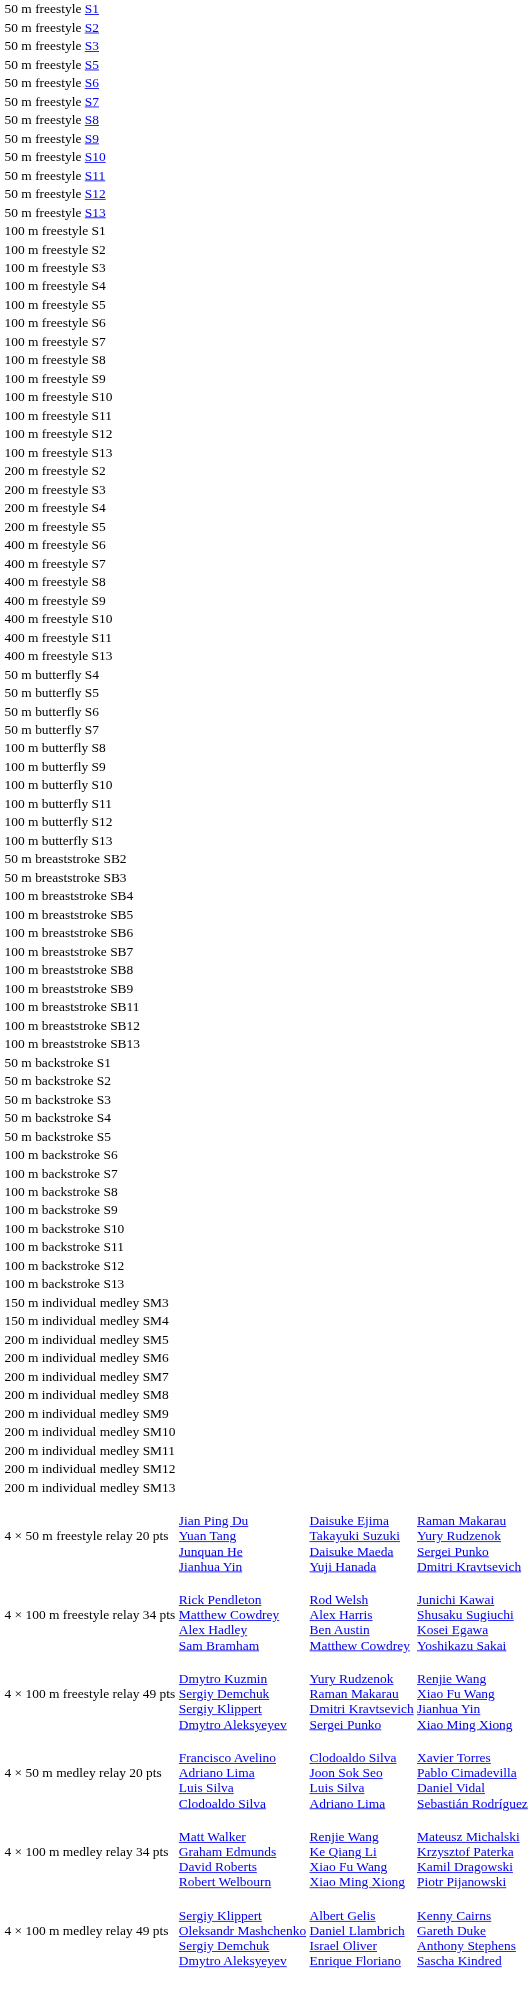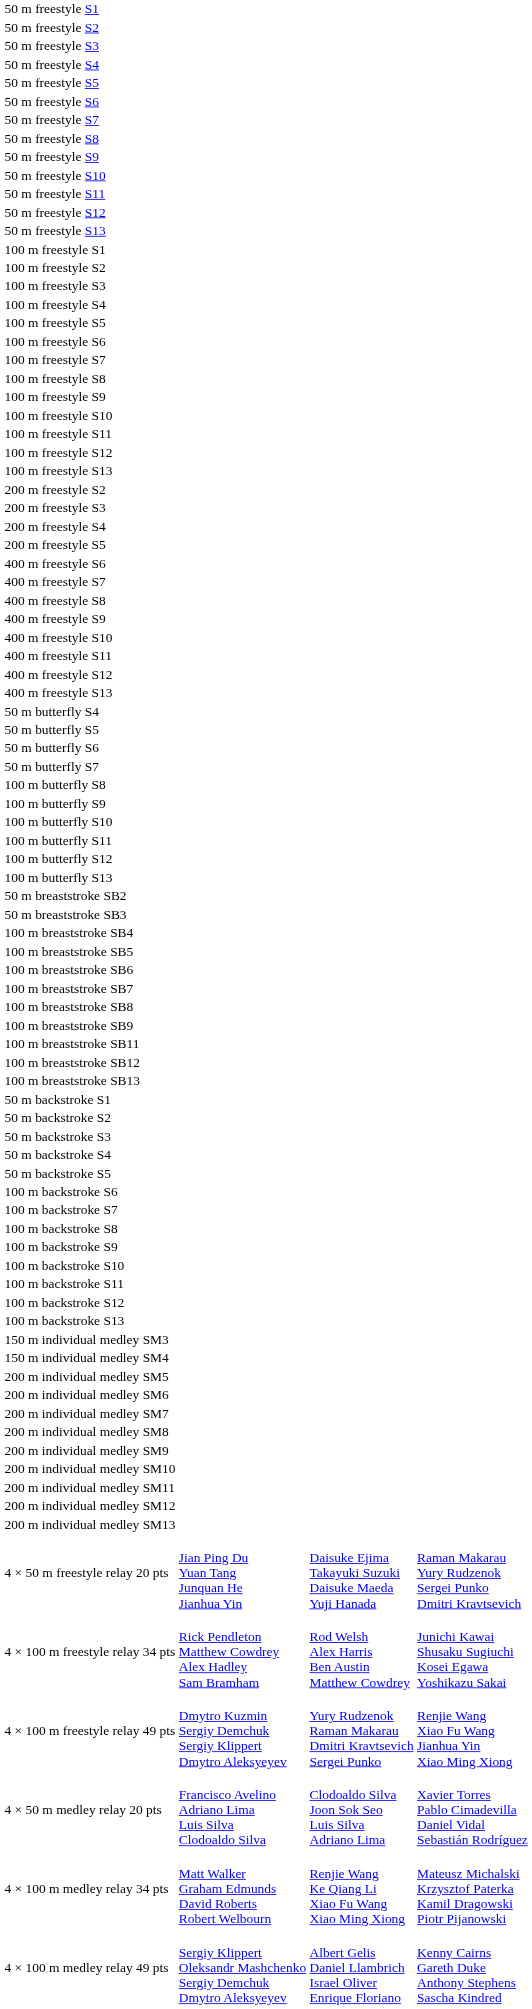 <table>
 <tr>
 <td>50 m freestyle <a href='#'>S1</a><br></td>
 <td></td>
 <td></td>
 <td></td>
 </tr>
 <tr>
 <td>50 m freestyle <a href='#'>S2</a><br></td>
 <td></td>
 <td></td>
 <td></td>
 </tr>
 <tr>
 <td>50 m freestyle <a href='#'>S3</a><br></td>
+<td></td>
+<td></td>
+<td></td>
+</tr>
+<tr>
+<td>50 m freestyle <a href='#'>S4</a><br></td>
 <td></td>
 <td></td>
 <td></td>
 </tr>
 <tr>
 <td>50 m freestyle <a href='#'>S5</a><br></td>
 <td></td>
 <td></td>
 <td></td>
 </tr>
 <tr>
 <td>50 m freestyle <a href='#'>S6</a><br></td>
 <td></td>
 <td></td>
 <td></td>
 </tr>
 <tr>
 <td>50 m freestyle <a href='#'>S7</a><br></td>
 <td></td>
 <td></td>
 <td></td>
 </tr>
 <tr>
 <td>50 m freestyle <a href='#'>S8</a><br></td>
 <td></td>
 <td></td>
 <td></td>
 </tr>
 <tr>
 <td>50 m freestyle <a href='#'>S9</a><br></td>
 <td></td>
 <td></td>
 <td></td>
 </tr>
 <tr>
 <td>50 m freestyle <a href='#'>S10</a><br></td>
 <td></td>
 <td></td>
 <td></td>
 </tr>
 <tr>
 <td>50 m freestyle <a href='#'>S11</a><br></td>
 <td></td>
 <td></td>
 <td></td>
 </tr>
 <tr>
 <td>50 m freestyle <a href='#'>S12</a><br></td>
 <td></td>
 <td></td>
 <td></td>
 </tr>
 <tr>
 <td>50 m freestyle <a href='#'>S13</a><br></td>
 <td></td>
 <td></td>
 <td></td>
 </tr>
 <tr>
 <td>100 m freestyle S1<br></td>
 <td></td>
 <td></td>
 <td></td>
 </tr>
 <tr>
 <td>100 m freestyle S2<br></td>
 <td></td>
 <td></td>
 <td></td>
 </tr>
 <tr>
 <td>100 m freestyle S3<br></td>
 <td></td>
 <td></td>
 <td></td>
 </tr>
 <tr>
 <td>100 m freestyle S4<br></td>
 <td></td>
 <td></td>
 <td></td>
 </tr>
 <tr>
 <td>100 m freestyle S5<br></td>
 <td></td>
 <td></td>
 <td></td>
 </tr>
 <tr>
 <td>100 m freestyle S6<br></td>
 <td></td>
 <td></td>
 <td></td>
 </tr>
 <tr>
 <td>100 m freestyle S7<br></td>
 <td></td>
 <td></td>
 <td></td>
 </tr>
 <tr>
 <td>100 m freestyle S8<br></td>
 <td></td>
 <td></td>
 <td></td>
 </tr>
 <tr>
 <td>100 m freestyle S9<br></td>
 <td></td>
 <td></td>
 <td></td>
 </tr>
 <tr>
 <td>100 m freestyle S10<br></td>
 <td></td>
 <td></td>
 <td></td>
 </tr>
 <tr>
 <td>100 m freestyle S11<br></td>
 <td></td>
 <td></td>
 <td></td>
 </tr>
 <tr>
 <td>100 m freestyle S12<br></td>
 <td></td>
 <td></td>
 <td></td>
 </tr>
 <tr>
 <td>100 m freestyle S13<br></td>
 <td></td>
 <td></td>
 <td></td>
 </tr>
 <tr>
 <td>200 m freestyle S2<br></td>
 <td></td>
 <td></td>
 <td></td>
 </tr>
 <tr>
 <td>200 m freestyle S3<br></td>
 <td></td>
 <td></td>
 <td></td>
 </tr>
 <tr>
 <td>200 m freestyle S4<br></td>
 <td></td>
 <td></td>
 <td></td>
 </tr>
 <tr>
 <td>200 m freestyle S5<br></td>
 <td></td>
 <td></td>
 <td></td>
 </tr>
 <tr>
 <td>400 m freestyle S6<br></td>
 <td></td>
 <td></td>
 <td></td>
 </tr>
 <tr>
 <td>400 m freestyle S7<br></td>
 <td></td>
 <td></td>
 <td></td>
 </tr>
 <tr>
 <td>400 m freestyle S8<br></td>
 <td></td>
 <td></td>
 <td></td>
 </tr>
 <tr>
 <td>400 m freestyle S9<br></td>
 <td></td>
 <td></td>
 <td></td>
 </tr>
 <tr>
 <td>400 m freestyle S10<br></td>
 <td></td>
 <td></td>
 <td></td>
 </tr>
 <tr>
 <td>400 m freestyle S11<br></td>
+<td></td>
+<td></td>
+<td></td>
+</tr>
+<tr>
+<td>400 m freestyle S12<br></td>
 <td></td>
 <td></td>
 <td></td>
 </tr>
 <tr>
 <td>400 m freestyle S13<br></td>
 <td></td>
 <td></td>
 <td></td>
 </tr>
 <tr>
 <td>50 m butterfly S4<br></td>
 <td></td>
 <td></td>
 <td></td>
 </tr>
 <tr>
 <td>50 m butterfly S5<br></td>
 <td></td>
 <td></td>
 <td></td>
 </tr>
 <tr>
 <td>50 m butterfly S6<br></td>
 <td></td>
 <td></td>
 <td></td>
 </tr>
 <tr>
 <td>50 m butterfly S7<br></td>
 <td></td>
 <td></td>
 <td></td>
 </tr>
 <tr>
 <td>100 m butterfly S8<br></td>
 <td></td>
 <td></td>
 <td></td>
 </tr>
 <tr>
 <td>100 m butterfly S9<br></td>
 <td></td>
 <td></td>
 <td></td>
 </tr>
 <tr>
 <td>100 m butterfly S10<br></td>
 <td></td>
 <td></td>
 <td></td>
 </tr>
 <tr>
 <td>100 m butterfly S11<br></td>
 <td></td>
 <td></td>
 <td></td>
 </tr>
 <tr>
 <td>100 m butterfly S12<br></td>
 <td></td>
 <td></td>
 <td></td>
 </tr>
 <tr>
 <td>100 m butterfly S13<br></td>
 <td></td>
 <td></td>
 <td></td>
 </tr>
 <tr>
 <td>50 m breaststroke SB2<br></td>
 <td></td>
 <td></td>
 <td></td>
 </tr>
 <tr>
 <td>50 m breaststroke SB3<br></td>
 <td></td>
 <td></td>
 <td></td>
 </tr>
 <tr>
 <td>100 m breaststroke SB4<br></td>
 <td></td>
 <td></td>
 <td></td>
 </tr>
 <tr>
 <td>100 m breaststroke SB5<br></td>
 <td></td>
 <td></td>
 <td></td>
 </tr>
 <tr>
 <td>100 m breaststroke SB6<br></td>
 <td></td>
 <td></td>
 <td></td>
 </tr>
 <tr>
 <td>100 m breaststroke SB7<br></td>
 <td></td>
 <td></td>
 <td><br></td>
 </tr>
 <tr>
 <td>100 m breaststroke SB8<br></td>
 <td></td>
 <td></td>
 <td></td>
 </tr>
 <tr>
 <td>100 m breaststroke SB9<br></td>
 <td></td>
 <td></td>
 <td></td>
 </tr>
 <tr>
 <td>100 m breaststroke SB11<br></td>
 <td></td>
 <td></td>
 <td></td>
 </tr>
 <tr>
 <td>100 m breaststroke SB12<br></td>
 <td></td>
 <td></td>
 <td></td>
 </tr>
 <tr>
 <td>100 m breaststroke SB13<br></td>
 <td><br></td>
 <td></td>
 <td></td>
 </tr>
 <tr>
 <td>50 m backstroke S1<br></td>
 <td></td>
 <td></td>
 <td></td>
 </tr>
 <tr>
 <td>50 m backstroke S2<br></td>
 <td></td>
 <td></td>
 <td></td>
 </tr>
 <tr>
 <td>50 m backstroke S3<br></td>
 <td></td>
 <td></td>
 <td></td>
 </tr>
 <tr>
 <td>50 m backstroke S4<br></td>
 <td></td>
 <td></td>
 <td></td>
 </tr>
 <tr>
 <td>50 m backstroke S5<br></td>
 <td></td>
 <td></td>
 <td></td>
 </tr>
 <tr>
 <td>100 m backstroke S6<br></td>
 <td></td>
 <td></td>
 <td></td>
 </tr>
 <tr>
 <td>100 m backstroke S7<br></td>
 <td></td>
 <td></td>
 <td></td>
 </tr>
 <tr>
 <td>100 m backstroke S8<br></td>
 <td></td>
 <td></td>
 <td></td>
 </tr>
 <tr>
 <td>100 m backstroke S9<br></td>
 <td></td>
 <td></td>
 <td></td>
 </tr>
 <tr>
 <td>100 m backstroke S10<br></td>
 <td></td>
 <td></td>
 <td></td>
 </tr>
 <tr>
 <td>100 m backstroke S11<br></td>
 <td></td>
 <td></td>
 <td></td>
 </tr>
 <tr>
 <td>100 m backstroke S12<br></td>
 <td></td>
 <td></td>
 <td></td>
 </tr>
 <tr>
 <td>100 m backstroke S13<br></td>
 <td></td>
 <td></td>
 <td></td>
 </tr>
 <tr>
 <td>150 m individual medley SM3<br></td>
 <td></td>
 <td></td>
 <td></td>
 </tr>
 <tr>
 <td>150 m individual medley SM4<br></td>
 <td></td>
 <td></td>
 <td></td>
 </tr>
 <tr>
 <td>200 m individual medley SM5<br></td>
 <td></td>
 <td></td>
 <td></td>
 </tr>
 <tr>
 <td>200 m individual medley SM6<br></td>
 <td></td>
 <td></td>
 <td></td>
 </tr>
 <tr>
 <td>200 m individual medley SM7<br></td>
 <td></td>
 <td></td>
 <td></td>
 </tr>
 <tr>
 <td>200 m individual medley SM8<br></td>
 <td></td>
 <td></td>
 <td></td>
 </tr>
 <tr>
 <td>200 m individual medley SM9<br></td>
 <td></td>
 <td></td>
 <td></td>
 </tr>
 <tr>
 <td>200 m individual medley SM10<br></td>
 <td></td>
 <td></td>
 <td></td>
 </tr>
 <tr>
 <td>200 m individual medley SM11<br></td>
 <td></td>
 <td></td>
 <td></td>
 </tr>
 <tr>
 <td>200 m individual medley SM12<br></td>
 <td></td>
 <td></td>
 <td></td>
 </tr>
 <tr>
 <td>200 m individual medley SM13<br></td>
 <td></td>
 <td></td>
 <td></td>
 </tr>
 <tr>
 <td>4 × 50 m freestyle relay 20 pts<br></td>
 <td> <br> <a href='#'>Jian Ping Du</a> <br> <a href='#'>Yuan Tang</a> <br> <a href='#'>Junquan He</a> <br> <a href='#'>Jianhua Yin</a></td>
 <td> <br> <a href='#'>Daisuke Ejima</a> <br> <a href='#'>Takayuki Suzuki</a> <br> <a href='#'>Daisuke Maeda</a> <br> <a href='#'>Yuji Hanada</a></td>
 <td> <br> <a href='#'>Raman Makarau</a> <br> <a href='#'>Yury Rudzenok</a> <br> <a href='#'>Sergei Punko</a> <br> <a href='#'>Dmitri Kravtsevich</a></td>
 </tr>
 <tr>
 <td>4 × 100 m freestyle relay 34 pts<br></td>
 <td> <br> <a href='#'>Rick Pendleton</a> <br> <a href='#'>Matthew Cowdrey</a> <br> <a href='#'>Alex Hadley</a> <br> <a href='#'>Sam Bramham</a></td>
 <td> <br> <a href='#'>Rod Welsh</a> <br> <a href='#'>Alex Harris</a> <br> <a href='#'>Ben Austin</a> <br> <a href='#'>Matthew Cowdrey</a></td>
 <td> <br> <a href='#'>Junichi Kawai</a> <br> <a href='#'>Shusaku Sugiuchi</a> <br> <a href='#'>Kosei Egawa</a> <br> <a href='#'>Yoshikazu Sakai</a></td>
 </tr>
 <tr>
 <td>4 × 100 m freestyle relay 49 pts<br></td>
 <td> <br> <a href='#'>Dmytro Kuzmin</a> <br> <a href='#'>Sergiy Demchuk</a> <br> <a href='#'>Sergiy Klippert</a> <br> <a href='#'>Dmytro Aleksyeyev</a></td>
 <td> <br> <a href='#'>Yury Rudzenok</a> <br> <a href='#'>Raman Makarau</a> <br> <a href='#'>Dmitri Kravtsevich</a> <br> <a href='#'>Sergei Punko</a></td>
 <td> <br> <a href='#'>Renjie Wang</a> <br> <a href='#'>Xiao Fu Wang</a> <br> <a href='#'>Jianhua Yin</a> <br> <a href='#'>Xiao Ming Xiong</a></td>
 </tr>
 <tr>
 <td>4 × 50 m medley relay 20 pts<br></td>
 <td> <br> <a href='#'>Francisco Avelino</a> <br> <a href='#'>Adriano Lima</a> <br> <a href='#'>Luis Silva</a> <br> <a href='#'>Clodoaldo Silva</a></td>
 <td> <br> <a href='#'>Clodoaldo Silva</a> <br> <a href='#'>Joon Sok Seo</a> <br> <a href='#'>Luis Silva</a> <br> <a href='#'>Adriano Lima</a></td>
 <td> <br> <a href='#'>Xavier Torres</a> <br> <a href='#'>Pablo Cimadevilla</a> <br> <a href='#'>Daniel Vidal</a> <br> <a href='#'>Sebastián Rodríguez</a></td>
 </tr>
 <tr>
 <td>4 × 100 m medley relay 34 pts<br></td>
 <td> <br> <a href='#'>Matt Walker</a> <br> <a href='#'>Graham Edmunds</a> <br> <a href='#'>David Roberts</a> <br> <a href='#'>Robert Welbourn</a></td>
 <td> <br> <a href='#'>Renjie Wang</a> <br> <a href='#'>Ke Qiang Li</a> <br> <a href='#'>Xiao Fu Wang</a> <br> <a href='#'>Xiao Ming Xiong</a></td>
 <td> <br> <a href='#'>Mateusz Michalski</a> <br> <a href='#'>Krzysztof Paterka</a> <br> <a href='#'>Kamil Dragowski</a> <br> <a href='#'>Piotr Pijanowski</a></td>
 </tr>
 <tr>
 <td>4 × 100 m medley relay 49 pts<br></td>
 <td> <br> <a href='#'>Sergiy Klippert</a> <br> <a href='#'>Oleksandr Mashchenko</a> <br> <a href='#'>Sergiy Demchuk</a> <br> <a href='#'>Dmytro Aleksyeyev</a></td>
 <td> <br> <a href='#'>Albert Gelis</a> <br> <a href='#'>Daniel Llambrich</a> <br> <a href='#'>Israel Oliver</a> <br> <a href='#'>Enrique Floriano</a></td>
 <td> <br> <a href='#'>Kenny Cairns</a> <br> <a href='#'>Gareth Duke</a> <br> <a href='#'>Anthony Stephens</a> <br> <a href='#'>Sascha Kindred</a></td>
 </tr>
 </table>
